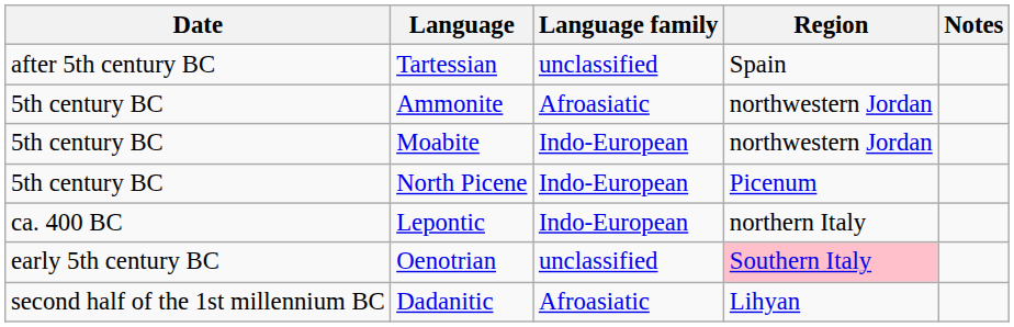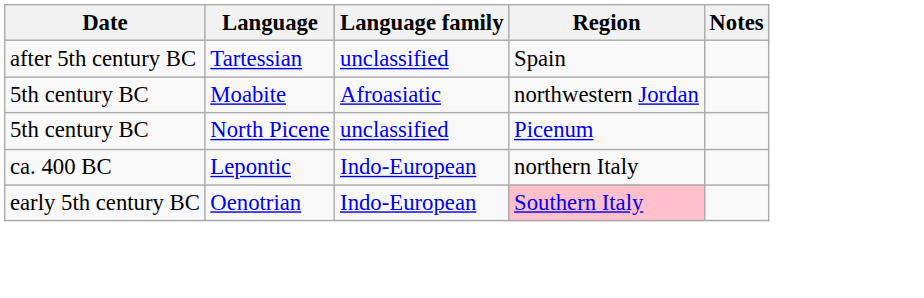 <table class="wikitable sortable" border="1">
 <tr>
 <th>Date</th>
 <th>Language</th>
 <th>Language family</th>
 <th>Region</th>
 <th>Notes</th>
 </tr>
 <tr>
 <td>after 5th century BC</td>
 <td><a href='#'>Tartessian</a></td>
 <td><a href='#'>unclassified</a></td>
 <td>Spain</td>
 <td></td>
 </tr>
 <tr>
 <td>5th century BC</td>
-<td><a href='#'>Ammonite</a></td>
+<td><a href='#'>Moabite</a></td>
 <td><a href='#'>Afroasiatic</a></td>
 <td>northwestern <a href='#'>Jordan</a></td>
 <td></td>
 </tr>
 <tr>
 <td>5th century BC</td>
-<td><a href='#'>Moabite</a></td>
-<td><a href='#'>Indo-European</a></td>
-<td>northwestern <a href='#'>Jordan</a></td>
-<td></td>
-</tr>
-<tr>
-<td>5th century BC</td>
 <td><a href='#'>North Picene</a></td>
-<td><a href='#'>Indo-European</a></td>
+<td><a href='#'>unclassified</a></td>
 <td><a href='#'>Picenum</a></td>
 <td></td>
 </tr>
 <tr>
 <td>ca. 400 BC</td>
 <td><a href='#'>Lepontic</a></td>
 <td><a href='#'>Indo-European</a></td>
 <td>northern Italy</td>
 <td></td>
 </tr>
 <tr>
 <td>early 5th century BC</td>
 <td><a href='#'>Oenotrian</a></td>
-<td><a href='#'>unclassified</a></td>
+<td><a href='#'>Indo-European</a></td>
 <td style="background: pink;"><a href='#'>Southern Italy</a></td>
 <td></td>
 </tr>
-<tr>
-<td>second half of the 1st millennium BC</td>
-<td><a href='#'>Dadanitic</a></td>
-<td><a href='#'>Afroasiatic</a></td>
-<td><a href='#'>Lihyan</a></td>
-<td></td>
-</tr>
 </table>
